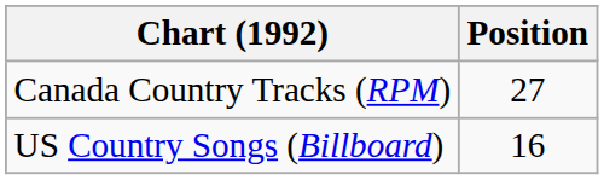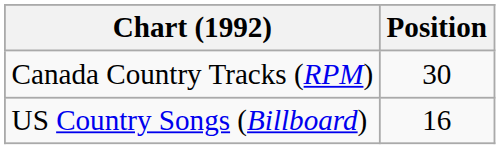 <table class="wikitable sortable">
 <tr>
 <th scope="col">Chart (1992)</th>
 <th scope="col">Position</th>
 </tr>
 <tr>
 <td>Canada Country Tracks (<em><a href='#'>RPM</a></em>)</td>
-<td align="center">27</td>
+<td align="center">30</td>
 </tr>
 <tr>
 <td>US <a href='#'>Country Songs</a> (<em><a href='#'>Billboard</a></em>)</td>
 <td align="center">16</td>
 </tr>
 </table>
